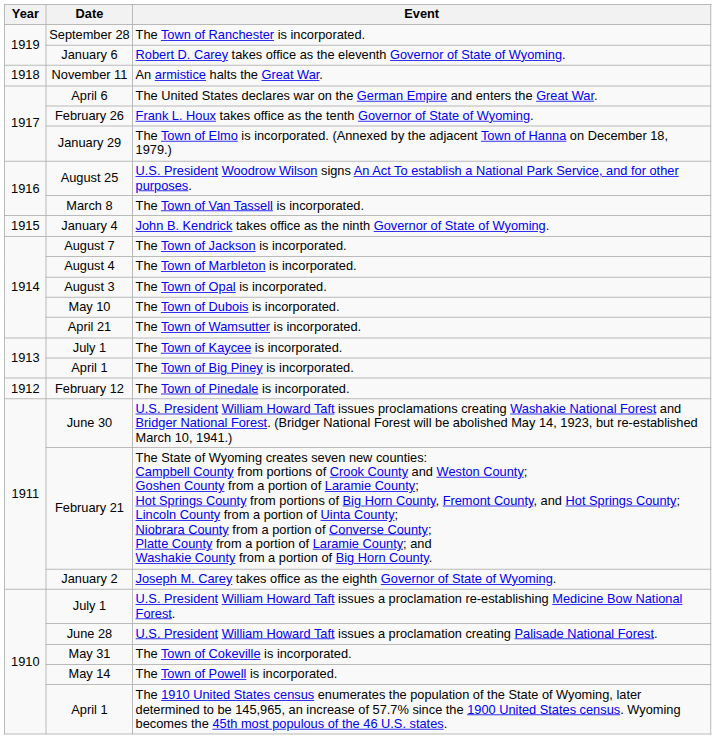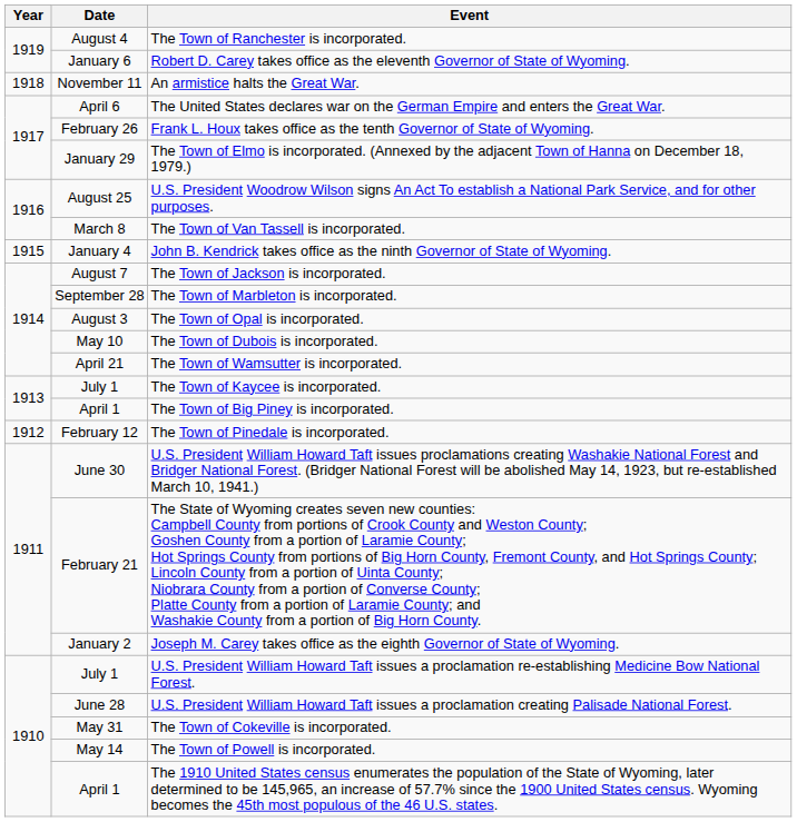 <table class="wikitable" style="width:100%;">
 <tr>
 <th style="width:6%">Year</th>
 <th style="width:8%">Date</th>
 <th style="width:86%">Event</th>
 </tr>
 <tr>
 <td align=center rowspan=2>1919</td>
-<td align=center>September 28</td>
+<td align=center>August 4</td>
 <td>The <a href='#'>Town of Ranchester</a> is incorporated.</td>
 </tr>
 <tr>
 <td align=center>January 6</td>
 <td><a href='#'>Robert D. Carey</a> takes office as the eleventh <a href='#'>Governor of State of Wyoming</a>.</td>
 </tr>
 <tr>
 <td align=center rowspan=1>1918</td>
 <td align=center>November 11</td>
 <td>An <a href='#'>armistice</a> halts the <a href='#'>Great War</a>.</td>
 </tr>
 <tr>
 <td align=center rowspan=3>1917</td>
 <td align=center>April 6</td>
 <td>The United States declares war on the <a href='#'>German Empire</a> and enters the <a href='#'>Great War</a>.</td>
 </tr>
 <tr>
 <td align=center>February 26</td>
 <td><a href='#'>Frank L. Houx</a> takes office as the tenth <a href='#'>Governor of State of Wyoming</a>.</td>
 </tr>
 <tr>
 <td align=center>January 29</td>
 <td>The <a href='#'>Town of Elmo</a> is incorporated. (Annexed by the adjacent <a href='#'>Town of Hanna</a> on December 18, 1979.)</td>
 </tr>
 <tr>
 <td align=center rowspan=2>1916</td>
 <td align=center>August 25</td>
 <td><a href='#'>U.S. President</a> <a href='#'>Woodrow Wilson</a> signs <a href='#'>An Act To establish a National Park Service, and for other purposes</a>.</td>
 </tr>
 <tr>
 <td align=center>March 8</td>
 <td>The <a href='#'>Town of Van Tassell</a> is incorporated.</td>
 </tr>
 <tr>
 <td align=center rowspan=1>1915</td>
 <td align=center>January 4</td>
 <td><a href='#'>John B. Kendrick</a> takes office as the ninth <a href='#'>Governor of State of Wyoming</a>.</td>
 </tr>
 <tr>
 <td align=center rowspan=5>1914</td>
 <td align=center>August 7</td>
 <td>The <a href='#'>Town of Jackson</a> is incorporated.</td>
 </tr>
 <tr>
-<td align=center>August 4</td>
+<td align=center>September 28</td>
 <td>The <a href='#'>Town of Marbleton</a> is incorporated.</td>
 </tr>
 <tr>
 <td align=center>August 3</td>
 <td>The <a href='#'>Town of Opal</a> is incorporated.</td>
 </tr>
 <tr>
 <td align=center>May 10</td>
 <td>The <a href='#'>Town of Dubois</a> is incorporated.</td>
 </tr>
 <tr>
 <td align=center>April 21</td>
 <td>The <a href='#'>Town of Wamsutter</a> is incorporated.</td>
 </tr>
 <tr>
 <td align=center rowspan=2>1913</td>
 <td align=center>July 1</td>
 <td>The <a href='#'>Town of Kaycee</a> is incorporated.</td>
 </tr>
 <tr>
 <td align=center>April 1</td>
 <td>The <a href='#'>Town of Big Piney</a> is incorporated.</td>
 </tr>
 <tr>
 <td align=center rowspan=1>1912</td>
 <td align=center>February 12</td>
 <td>The <a href='#'>Town of Pinedale</a> is incorporated.</td>
 </tr>
 <tr>
 <td align=center rowspan=3>1911</td>
 <td align=center>June 30</td>
 <td><a href='#'>U.S. President</a> <a href='#'>William Howard Taft</a> issues proclamations creating <a href='#'>Washakie National Forest</a> and <a href='#'>Bridger National Forest</a>. (Bridger National Forest will be abolished May 14, 1923, but re-established March 10, 1941.)</td>
 </tr>
 <tr>
 <td align=center>February 21</td>
 <td>The State of Wyoming creates seven new counties:<br><a href='#'>Campbell County</a> from portions of <a href='#'>Crook County</a> and <a href='#'>Weston County</a>;<br><a href='#'>Goshen County</a> from a portion of <a href='#'>Laramie County</a>;<br><a href='#'>Hot Springs County</a> from portions of <a href='#'>Big Horn County</a>, <a href='#'>Fremont County</a>, and <a href='#'>Hot Springs County</a>;<br><a href='#'>Lincoln County</a> from a portion of <a href='#'>Uinta County</a>;<br><a href='#'>Niobrara County</a> from a portion of <a href='#'>Converse County</a>;<br><a href='#'>Platte County</a> from a portion of <a href='#'>Laramie County</a>; and<br><a href='#'>Washakie County</a> from a portion of <a href='#'>Big Horn County</a>.</td>
 </tr>
 <tr>
 <td align=center>January 2</td>
 <td><a href='#'>Joseph M. Carey</a> takes office as the eighth <a href='#'>Governor of State of Wyoming</a>.</td>
 </tr>
 <tr>
 <td align=center rowspan=5>1910</td>
 <td align=center>July 1</td>
 <td><a href='#'>U.S. President</a> <a href='#'>William Howard Taft</a> issues a proclamation re-establishing <a href='#'>Medicine Bow National Forest</a>.</td>
 </tr>
 <tr>
 <td align=center>June 28</td>
 <td><a href='#'>U.S. President</a> <a href='#'>William Howard Taft</a> issues a proclamation creating <a href='#'>Palisade National Forest</a>.</td>
 </tr>
 <tr>
 <td align=center>May 31</td>
 <td>The <a href='#'>Town of Cokeville</a> is incorporated.</td>
 </tr>
 <tr>
 <td align=center>May 14</td>
 <td>The <a href='#'>Town of Powell</a> is incorporated.</td>
 </tr>
 <tr>
 <td align=center>April 1</td>
 <td>The <a href='#'>1910 United States census</a> enumerates the population of the State of Wyoming, later determined to be 145,965, an increase of 57.7% since the <a href='#'>1900 United States census</a>. Wyoming becomes the <a href='#'>45th most populous of the 46 U.S. states</a>.</td>
 </tr>
 </table>
